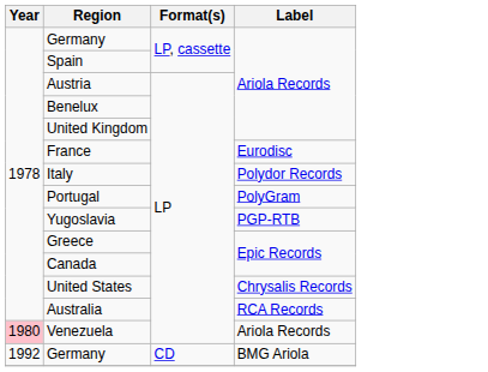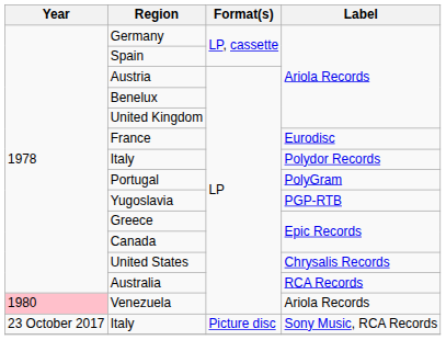 <table class="wikitable">
 <tr>
 <th align="center">Year</th>
 <th align="center">Region</th>
 <th align="center">Format(s)</th>
 <th align="center">Label</th>
 </tr>
 <tr>
 <td align="left" rowspan="13">1978</td>
 <td align="left">Germany</td>
 <td align="left" rowspan="2"><a href='#'>LP</a>, <a href='#'>cassette</a></td>
 <td align="left" rowspan="5"><a href='#'>Ariola Records</a></td>
 </tr>
 <tr>
 <td align="left">Spain</td>
 </tr>
 <tr>
 <td align="left">Austria</td>
 <td align="left" rowspan="12">LP</td>
 </tr>
 <tr>
 <td align="left">Benelux</td>
 </tr>
 <tr>
 <td align="left">United Kingdom</td>
 </tr>
 <tr>
 <td align="left">France</td>
 <td align="left"><a href='#'>Eurodisc</a></td>
 </tr>
 <tr>
 <td align="left">Italy</td>
 <td align="left"><a href='#'>Polydor Records</a></td>
 </tr>
 <tr>
 <td align="left">Portugal</td>
 <td align="left"><a href='#'>PolyGram</a></td>
 </tr>
 <tr>
 <td align="left">Yugoslavia</td>
 <td align="left"><a href='#'>PGP-RTB</a></td>
 </tr>
 <tr>
 <td align="left">Greece</td>
 <td align="left" rowspan="2"><a href='#'>Epic Records</a></td>
 </tr>
 <tr>
 <td align="left">Canada</td>
 </tr>
 <tr>
 <td align="left">United States</td>
 <td align="left"><a href='#'>Chrysalis Records</a></td>
 </tr>
 <tr>
 <td align="left">Australia</td>
 <td align="left"><a href='#'>RCA Records</a></td>
 </tr>
 <tr>
 <td align="left" style="background: pink;">1980</td>
 <td align="left">Venezuela</td>
 <td align="left">Ariola Records</td>
 </tr>
 <tr>
-<td align="left">1992</td>
-<td align="left">Germany</td>
-<td align="left"><a href='#'>CD</a></td>
-<td align="left">BMG Ariola</td>
+<td align="left">23 October 2017</td>
+<td align="left">Italy</td>
+<td align="left"><a href='#'>Picture disc</a></td>
+<td align="left"><a href='#'>Sony Music</a>, RCA Records</td>
 </tr>
 <tr>
 </tr>
 </table>
